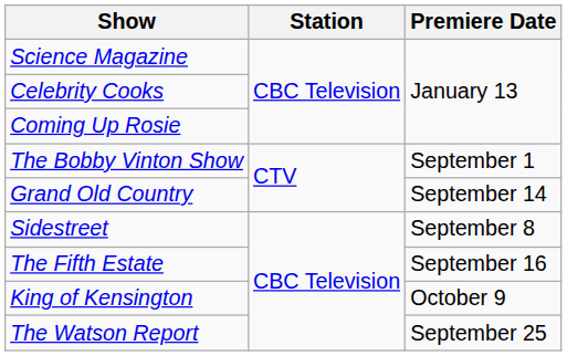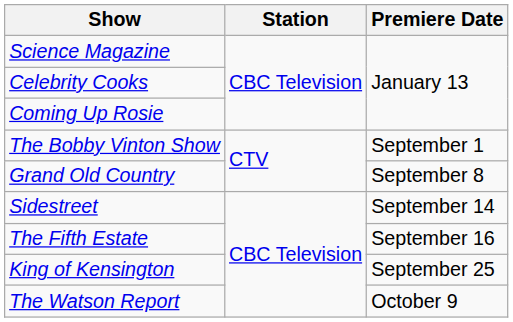 <table class="wikitable">
 <tr>
 <th>Show</th>
 <th>Station</th>
 <th>Premiere Date</th>
 </tr>
 <tr>
 <td><em><a href='#'>Science Magazine</a></em></td>
 <td rowspan="3"><a href='#'>CBC Television</a></td>
 <td rowspan="3">January 13</td>
 </tr>
 <tr>
 <td><em><a href='#'>Celebrity Cooks</a></em></td>
 </tr>
 <tr>
 <td><em><a href='#'>Coming Up Rosie</a></em></td>
 </tr>
 <tr>
 <td><em><a href='#'>The Bobby Vinton Show</a></em></td>
 <td rowspan="2"><a href='#'>CTV</a></td>
 <td>September 1</td>
 </tr>
 <tr>
 <td><em><a href='#'>Grand Old Country</a></em></td>
-<td>September 14</td>
+<td>September 8</td>
 </tr>
 <tr>
 <td><em><a href='#'>Sidestreet</a></em></td>
 <td rowspan="4"><a href='#'>CBC Television</a></td>
-<td>September 8</td>
+<td>September 14</td>
 </tr>
 <tr>
 <td><em><a href='#'>The Fifth Estate</a></em></td>
 <td>September 16</td>
 </tr>
 <tr>
 <td><em><a href='#'>King of Kensington</a></em></td>
-<td>October 9</td>
+<td>September 25</td>
 </tr>
 <tr>
 <td><em><a href='#'>The Watson Report</a></em></td>
-<td>September 25</td>
+<td>October 9</td>
 </tr>
 </table>
